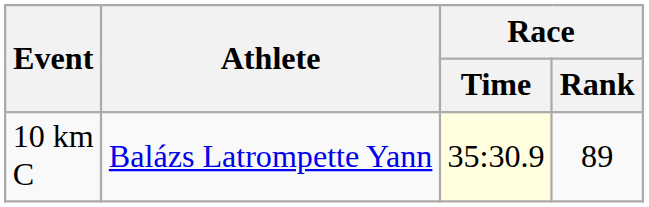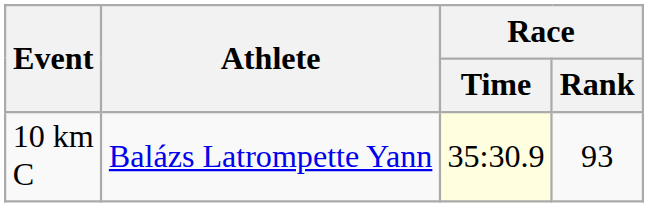 <table class="wikitable" border="1" style="font-size:90%">
 <tr>
 <th rowspan=2>Event</th>
 <th rowspan=2>Athlete</th>
 <th colspan=2>Race</th>
 </tr>
 <tr>
 <th>Time</th>
 <th>Rank</th>
 </tr>
 <tr>
 <td>10 km <br> C</td>
 <td><a href='#'>Balázs Latrompette Yann</a></td>
 <td align=center style="background: lightyellow;">35:30.9</td>
-<td align=center>89</td>
+<td align=center>93</td>
 </tr>
 </table>
